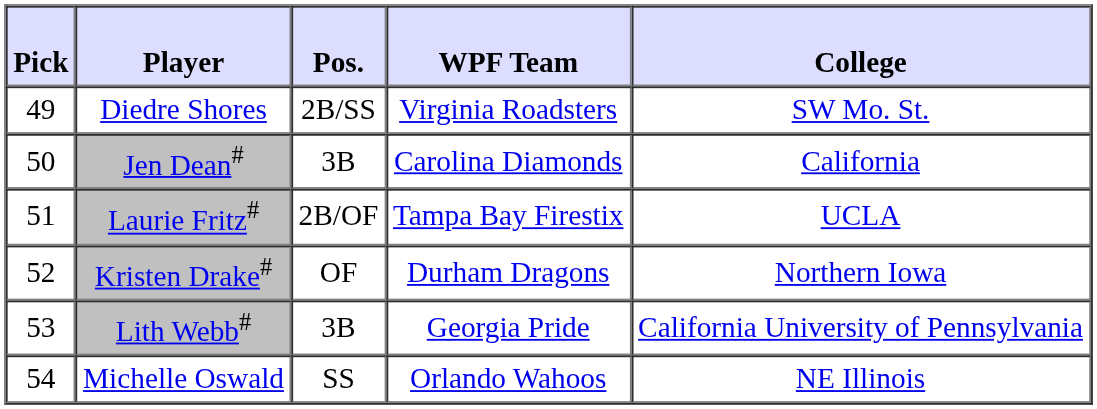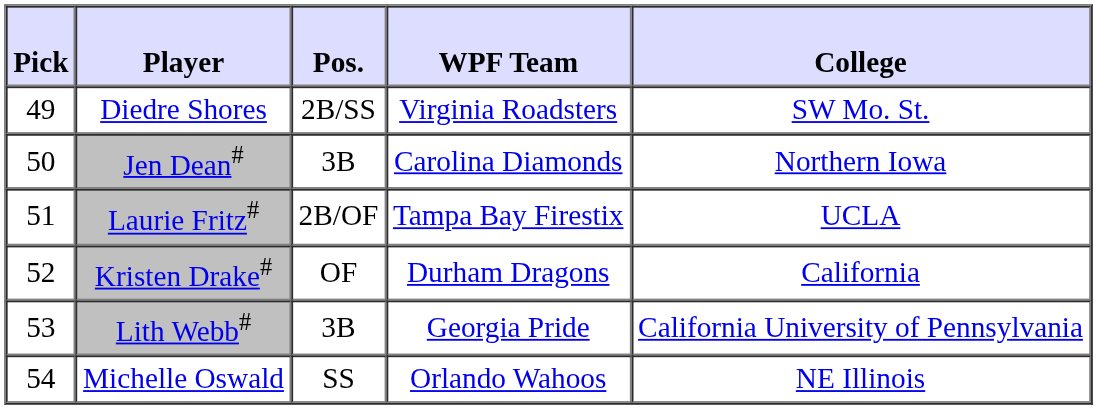 <table style="text-align: center" border="1" cellpadding="3" cellspacing="0">
 <tr>
 <th style="background:#ddf;"><br>Pick</th>
 <th style="background:#ddf;"><br>Player</th>
 <th style="background:#ddf;"><br>Pos.</th>
 <th style="background:#ddf;"><br>WPF Team</th>
 <th style="background:#ddf;"><br>College</th>
 </tr>
 <tr>
 <td>49</td>
 <td><a href='#'>Diedre Shores</a></td>
 <td>2B/SS</td>
 <td><a href='#'>Virginia Roadsters</a></td>
 <td><a href='#'>SW Mo. St.</a></td>
 </tr>
 <tr>
 <td>50</td>
 <td style="background:#C0C0C0;"><a href='#'>Jen Dean</a><sup>#</sup></td>
 <td>3B</td>
 <td><a href='#'>Carolina Diamonds</a></td>
-<td><a href='#'>California</a></td>
+<td><a href='#'>Northern Iowa</a></td>
 </tr>
 <tr>
 <td>51</td>
 <td style="background:#C0C0C0;"><a href='#'>Laurie Fritz</a><sup>#</sup></td>
 <td>2B/OF</td>
 <td><a href='#'>Tampa Bay Firestix</a></td>
 <td><a href='#'>UCLA</a></td>
 </tr>
 <tr>
 <td>52</td>
 <td style="background:#C0C0C0;"><a href='#'>Kristen Drake</a><sup>#</sup></td>
 <td>OF</td>
 <td><a href='#'>Durham Dragons</a></td>
-<td><a href='#'>Northern Iowa</a></td>
+<td><a href='#'>California</a></td>
 </tr>
 <tr>
 <td>53</td>
 <td style="background:#C0C0C0;"><a href='#'>Lith Webb</a><sup>#</sup></td>
 <td>3B</td>
 <td><a href='#'>Georgia Pride</a></td>
 <td><a href='#'>California University of Pennsylvania</a></td>
 </tr>
 <tr>
 <td>54</td>
 <td><a href='#'>Michelle Oswald</a></td>
 <td>SS</td>
 <td><a href='#'>Orlando Wahoos</a></td>
 <td><a href='#'>NE Illinois</a></td>
 </tr>
 </table>
